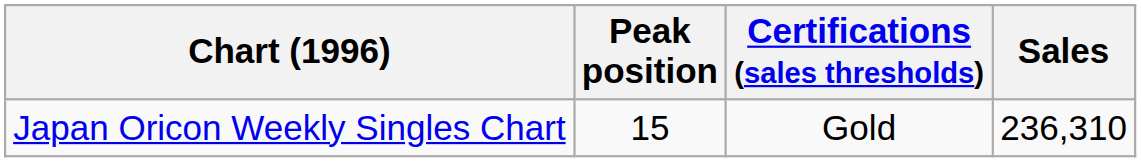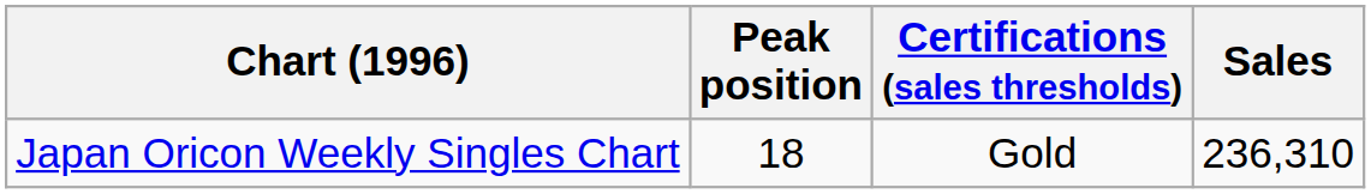 <table class="wikitable sortable">
 <tr>
 <th>Chart (1996)</th>
 <th>Peak<br>position</th>
 <th><a href='#'>Certifications</a><br><small>(<a href='#'>sales thresholds</a>)</small></th>
 <th>Sales</th>
 </tr>
 <tr>
 <td><a href='#'>Japan Oricon Weekly Singles Chart</a></td>
-<td align="center">15</td>
+<td align="center">18</td>
 <td align="center">Gold</td>
 <td align="center">236,310</td>
 </tr>
 </table>
